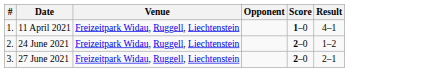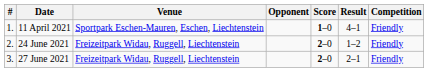 <table class="wikitable" style="font-size:85%;">
 <tr>
 <th>#</th>
 <th>Date</th>
 <th>Venue</th>
 <th>Opponent</th>
 <th>Score</th>
 <th>Result</th>
+<th>Competition</th>
 </tr>
 <tr>
 <td>1.</td>
 <td>11 April 2021</td>
-<td><a href='#'>Freizeitpark Widau</a>, <a href='#'>Ruggell</a>, <a href='#'>Liechtenstein</a></td>
+<td><a href='#'>Sportpark Eschen-Mauren</a>, <a href='#'>Eschen</a>, <a href='#'>Liechtenstein</a></td>
 <td></td>
 <td align=center><strong>1</strong>–0</td>
 <td align=center>4–1</td>
+<td><a href='#'>Friendly</a></td>
 </tr>
 <tr>
 <td>2.</td>
 <td>24 June 2021</td>
 <td><a href='#'>Freizeitpark Widau</a>, <a href='#'>Ruggell</a>, <a href='#'>Liechtenstein</a></td>
 <td></td>
 <td align=center><strong>2</strong>–0</td>
 <td align=center>1–2</td>
+<td><a href='#'>Friendly</a></td>
 </tr>
 <tr>
 <td>3.</td>
 <td>27 June 2021</td>
 <td><a href='#'>Freizeitpark Widau</a>, <a href='#'>Ruggell</a>, <a href='#'>Liechtenstein</a></td>
 <td></td>
 <td align=center><strong>2</strong>–0</td>
 <td align=center>2–1</td>
+<td><a href='#'>Friendly</a></td>
 </tr>
 </table>
